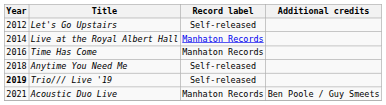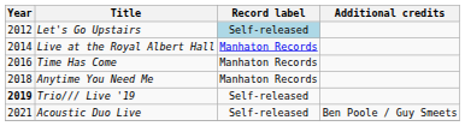 <table class="wikitable sortable">
 <tr>
 <th>Year</th>
 <th>Title</th>
 <th>Record label</th>
 <th>Additional credits</th>
 </tr>
 <tr>
 <td>2012</td>
 <td><em>Let's Go Upstairs</em></td>
-<td style="text-align:center;">Self-released</td>
+<td style="background: lightblue; text-align:center;">Self-released</td>
 <td></td>
 </tr>
 <tr>
 <td>2014</td>
 <td><em>Live at the Royal Albert Hall</em></td>
 <td style="text-align:center;"><a href='#'>Manhaton Records</a></td>
 <td></td>
 </tr>
 <tr>
 <td>2016</td>
 <td><em>Time Has Come</em></td>
 <td style="text-align:center;">Manhaton Records</td>
 <td></td>
 </tr>
 <tr>
 <td>2018</td>
 <td><em>Anytime You Need Me</em></td>
-<td style="text-align:center;">Self-released</td>
+<td style="text-align:center;">Manhaton Records</td>
 <td></td>
 </tr>
 <tr>
 <td><strong>2019</strong></td>
 <td><em>Trio/// Live '19</em></td>
 <td style="text-align:center;">Self-released</td>
 <td></td>
 </tr>
 <tr>
 <td>2021</td>
 <td><em>Acoustic Duo Live</em></td>
-<td style="text-align:center;">Manhaton Records</td>
+<td style="text-align:center;">Self-released</td>
 <td>Ben Poole / Guy Smeets</td>
 </tr>
 <tr>
 </tr>
 </table>
